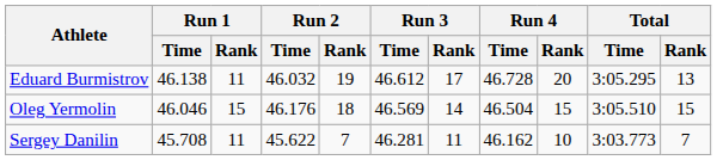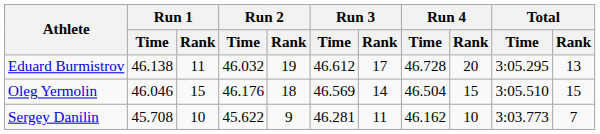 <table class="wikitable" border="1" style="font-size:90%">
 <tr>
 <th rowspan="2">Athlete</th>
 <th colspan="2">Run 1</th>
 <th colspan="2">Run 2</th>
 <th colspan="2">Run 3</th>
 <th colspan="2">Run 4</th>
 <th colspan="2">Total</th>
 </tr>
 <tr>
 <th>Time</th>
 <th>Rank</th>
 <th>Time</th>
 <th>Rank</th>
 <th>Time</th>
 <th>Rank</th>
 <th>Time</th>
 <th>Rank</th>
 <th>Time</th>
 <th>Rank</th>
 </tr>
 <tr>
 <td> <a href='#'>Eduard Burmistrov</a></td>
 <td align="center">46.138</td>
 <td align="center">11</td>
 <td align="center">46.032</td>
 <td align="center">19</td>
 <td align="center">46.612</td>
 <td align="center">17</td>
 <td align="center">46.728</td>
 <td align="center">20</td>
 <td align="center">3:05.295</td>
 <td align="center">13</td>
 </tr>
 <tr>
 <td> <a href='#'>Oleg Yermolin</a></td>
 <td align="center">46.046</td>
 <td align="center">15</td>
 <td align="center">46.176</td>
 <td align="center">18</td>
 <td align="center">46.569</td>
 <td align="center">14</td>
 <td align="center">46.504</td>
 <td align="center">15</td>
 <td align="center">3:05.510</td>
 <td align="center">15</td>
 </tr>
 <tr>
 <td> <a href='#'>Sergey Danilin</a></td>
 <td align="center">45.708</td>
-<td align="center">11</td>
+<td align="center">10</td>
 <td align="center">45.622</td>
-<td align="center">7</td>
+<td align="center">9</td>
 <td align="center">46.281</td>
 <td align="center">11</td>
 <td align="center">46.162</td>
 <td align="center">10</td>
 <td align="center">3:03.773</td>
 <td align="center">7</td>
 </tr>
 </table>
